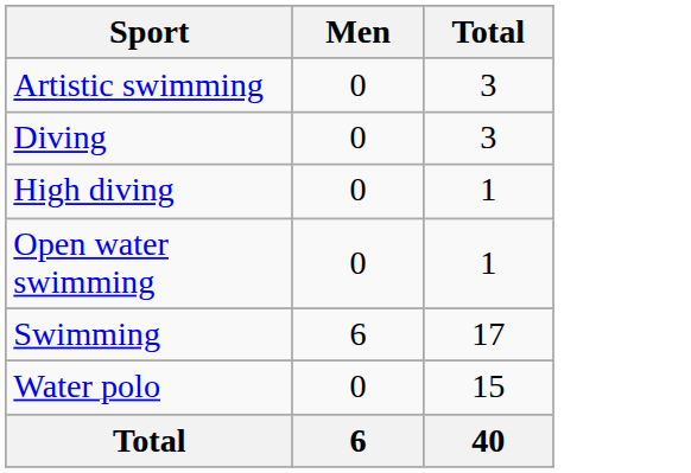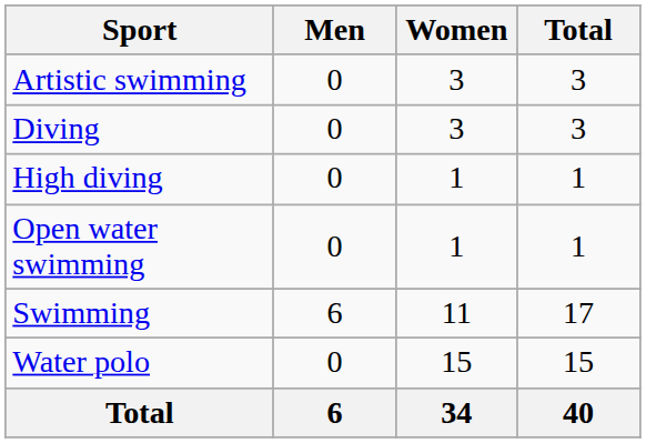 <table class="wikitable sortable" style="text-align:center;">
 <tr>
 <th width=130>Sport</th>
 <th width=55>Men</th>
+<th width=55>Women</th>
 <th width=55>Total</th>
 </tr>
 <tr>
 <td align=left><a href='#'>Artistic swimming</a></td>
 <td>0</td>
 <td>3</td>
+<td>3</td>
 </tr>
 <tr>
 <td align=left><a href='#'>Diving</a></td>
 <td>0</td>
+<td>3</td>
 <td>3</td>
 </tr>
 <tr>
 <td align=left><a href='#'>High diving</a></td>
 <td>0</td>
 <td>1</td>
+<td>1</td>
 </tr>
 <tr>
 <td align=left><a href='#'>Open water swimming</a></td>
 <td>0</td>
 <td>1</td>
+<td>1</td>
 </tr>
 <tr>
 <td align=left><a href='#'>Swimming</a></td>
 <td>6</td>
+<td>11</td>
 <td>17</td>
 </tr>
 <tr>
 <td align=left><a href='#'>Water polo</a></td>
 <td>0</td>
 <td>15</td>
+<td>15</td>
 </tr>
 <tr>
 <th>Total</th>
 <th>6</th>
+<th>34</th>
 <th><strong>40</strong></th>
 </tr>
 </table>
